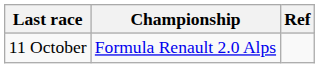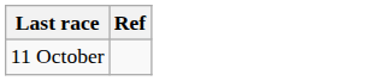 <table class="wikitable" style="font-size: 85%">
 <tr>
 <th>Last race</th>
-<th>Championship</th>
 <th>Ref</th>
 </tr>
 <tr>
 <td>11 October</td>
-<td><a href='#'>Formula Renault 2.0 Alps</a></td>
 <td></td>
 </tr>
 </table>
